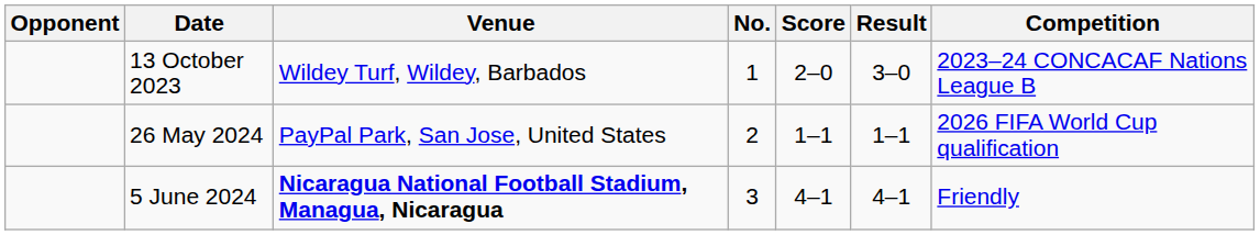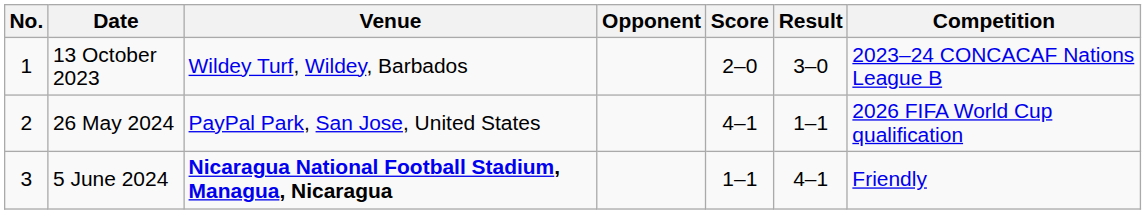 <table class="wikitable sortable">
 <tr>
-<th scope="col">Opponent</th>
+<th scope="col">No.</th>
 <th scope="col">Date</th>
 <th scope="col">Venue</th>
-<th scope="col">No.</th>
+<th scope="col">Opponent</th>
 <th scope="col">Score</th>
 <th scope="col">Result</th>
 <th scope="col">Competition</th>
 </tr>
 <tr>
-<td></td>
+<td align="center">1</td>
 <td>13 October 2023</td>
 <td><a href='#'>Wildey Turf</a>, <a href='#'>Wildey</a>, Barbados</td>
-<td align="center">1</td>
+<td></td>
 <td align="center">2–0</td>
 <td align="center">3–0</td>
 <td><a href='#'>2023–24 CONCACAF Nations League B</a></td>
 </tr>
 <tr>
-<td></td>
+<td align="center">2</td>
 <td>26 May 2024</td>
 <td><a href='#'>PayPal Park</a>, <a href='#'>San Jose</a>, United States</td>
-<td align="center">2</td>
-<td align="center">1–1</td>
+<td></td>
+<td align="center">4–1</td>
 <td align="center">1–1</td>
 <td><a href='#'>2026 FIFA World Cup qualification</a></td>
 </tr>
 <tr>
-<td></td>
+<td align="center">3</td>
 <td>5 June 2024</td>
 <td><strong><a href='#'>Nicaragua National Football Stadium</a>, <a href='#'>Managua</a>, Nicaragua</strong></td>
-<td align="center">3</td>
-<td align="center">4–1</td>
+<td></td>
+<td align="center">1–1</td>
 <td align="center">4–1</td>
 <td><a href='#'>Friendly</a></td>
 </tr>
 </table>
